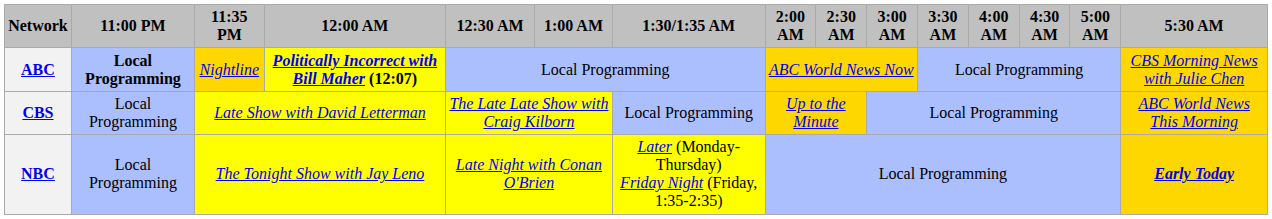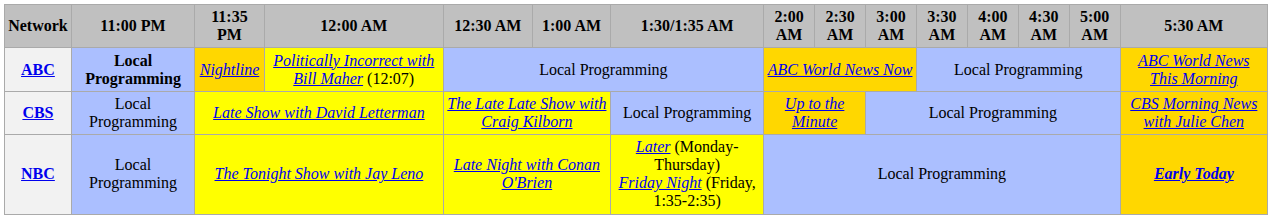 <table class="wikitable" style="width:100%;margin-right:0;text-align:center">
 <tr>
 <th colspan="2" style="background-color:#C0C0C0;text-align:center">Network</th>
 <th style="background-color:#C0C0C0;text-align:center">11:00 PM</th>
 <th style="background-color:#C0C0C0;text-align:center">11:35 PM</th>
 <th style="background-color:#C0C0C0;text-align:center">12:00 AM</th>
 <th style="background-color:#C0C0C0;text-align:center">12:30 AM</th>
 <th style="background-color:#C0C0C0;text-align:center">1:00 AM</th>
 <th style="background-color:#C0C0C0;text-align:center">1:30/1:35 AM</th>
 <th style="background-color:#C0C0C0;text-align:center">2:00 AM</th>
 <th style="background-color:#C0C0C0;text-align:center">2:30 AM</th>
 <th style="background-color:#C0C0C0;text-align:center">3:00 AM</th>
 <th style="background-color:#C0C0C0;text-align:center">3:30 AM</th>
 <th style="background-color:#C0C0C0;text-align:center">4:00 AM</th>
 <th style="background-color:#C0C0C0;text-align:center">4:30 AM</th>
 <th style="background-color:#C0C0C0;text-align:center">5:00 AM</th>
 <th style="background-color:#C0C0C0;text-align:center">5:30 AM</th>
 </tr>
 <tr>
 <th colspan="2"><a href='#'>ABC</a></th>
 <td colspan="1" style="background:#abbfff"><strong>Local Programming</strong></td>
 <td colspan="1" style="background:gold"><em><a href='#'>Nightline</a></em></td>
-<td colspan="1" style="background:yellow"><strong><em><a href='#'>Politically Incorrect with Bill Maher</a></em> (12:07)</strong></td>
+<td colspan="1" style="background:yellow"><em><a href='#'>Politically Incorrect with Bill Maher</a></em> (12:07)</td>
 <td colspan="3" style="background:#abbfff">Local Programming</td>
 <td colspan="3" style="background:gold"><em><a href='#'>ABC World News Now</a></em></td>
 <td colspan="4" style="background:#abbfff">Local Programming</td>
-<td colspan="1" style="background:gold"><em><a href='#'>CBS Morning News with Julie Chen</a></em></td>
+<td colspan="1" style="background:gold"><em><a href='#'>ABC World News This Morning</a></em></td>
 </tr>
 <tr>
 <th colspan="2"><a href='#'>CBS</a></th>
 <td colspan="1" style="background:#abbfff">Local Programming</td>
 <td colspan="2" style="background:yellow"><em><a href='#'>Late Show with David Letterman</a></em></td>
 <td colspan="2" style="background:yellow"><em><a href='#'>The Late Late Show with Craig Kilborn</a></em></td>
 <td colspan="1" style="background:#abbfff">Local Programming</td>
 <td colspan="2" style="background:gold"><em><a href='#'>Up to the Minute</a></em></td>
 <td colspan="5" style="background:#abbfff">Local Programming</td>
-<td colspan="1" style="background:gold"><em><a href='#'>ABC World News This Morning</a></em></td>
+<td colspan="1" style="background:gold"><em><a href='#'>CBS Morning News with Julie Chen</a></em></td>
 </tr>
 <tr>
 <th colspan="2"><a href='#'>NBC</a></th>
 <td colspan="1" style="background:#abbfff">Local Programming</td>
 <td colspan="2" style="background:yellow"><em><a href='#'>The Tonight Show with Jay Leno</a></em></td>
 <td colspan="2" style="background:yellow"><em><a href='#'>Late Night with Conan O'Brien</a></em></td>
 <td colspan="1" style="background:yellow"><em><a href='#'>Later</a></em> (Monday-Thursday) <br> <em><a href='#'>Friday Night</a></em> (Friday, 1:35-2:35)</td>
 <td colspan="7" style="background:#abbfff">Local Programming</td>
 <td colspan="1" style="background:gold"><strong><em><a href='#'>Early Today</a></em></strong></td>
 </tr>
 </table>
